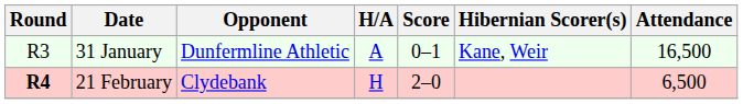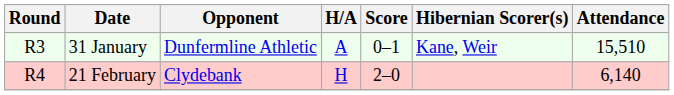 <table class="wikitable" style="text-align:center">
 <tr>
 <th>Round</th>
 <th>Date</th>
 <th>Opponent</th>
 <th>H/A</th>
 <th>Score</th>
 <th>Hibernian Scorer(s)</th>
 <th>Attendance</th>
 </tr>
 <tr bgcolor=#EEFFEE>
 <td>R3</td>
 <td align=left>31 January</td>
 <td align=left><a href='#'>Dunfermline Athletic</a></td>
 <td><a href='#'>A</a></td>
 <td>0–1</td>
 <td align=left><a href='#'>Kane</a>, <a href='#'>Weir</a></td>
-<td>16,500</td>
+<td>15,510</td>
 </tr>
 <tr bgcolor=#FFCCCC>
-<td><strong>R4</strong></td>
+<td>R4</td>
 <td align=left>21 February</td>
 <td align=left><a href='#'>Clydebank</a></td>
 <td><a href='#'>H</a></td>
 <td>2–0</td>
 <td align=left></td>
-<td>6,500</td>
+<td>6,140</td>
 </tr>
 <tr>
 </tr>
 </table>
